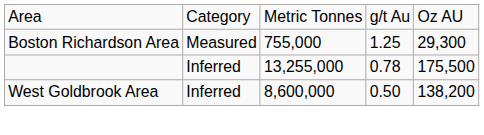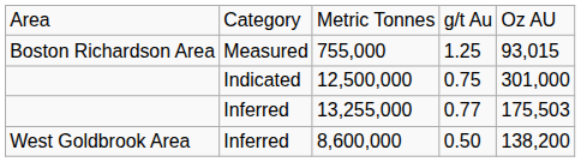 <table class="wikitable">
 <tr>
 <td>Area</td>
 <td>Category</td>
 <td>Metric Tonnes</td>
 <td>g/t Au</td>
 <td>Oz AU</td>
 </tr>
 <tr>
 <td>Boston Richardson Area</td>
 <td>Measured</td>
 <td>755,000</td>
 <td>1.25</td>
-<td>29,300</td>
+<td>93,015</td>
+</tr>
+<tr>
+<td></td>
+<td>Indicated</td>
+<td>12,500,000</td>
+<td>0.75</td>
+<td>301,000</td>
 </tr>
 <tr>
 <td></td>
 <td>Inferred</td>
 <td>13,255,000</td>
-<td>0.78</td>
-<td>175,500</td>
+<td>0.77</td>
+<td>175,503</td>
 </tr>
 <tr>
 <td>West Goldbrook Area</td>
 <td>Inferred</td>
 <td>8,600,000</td>
 <td>0.50</td>
 <td>138,200</td>
 </tr>
 </table>
